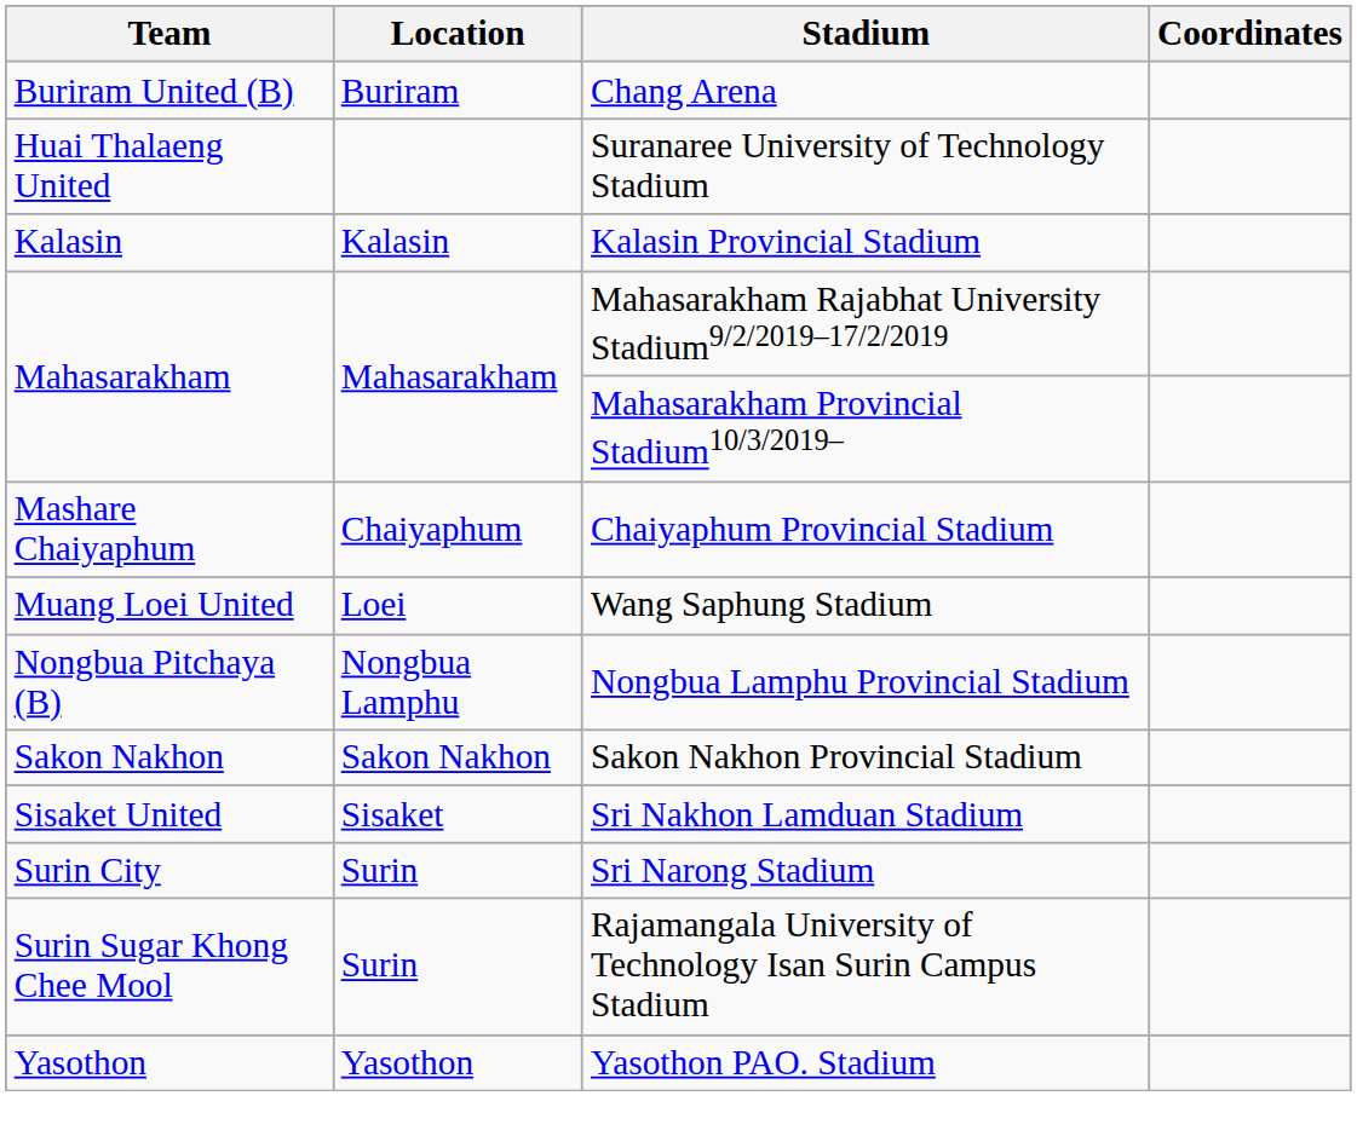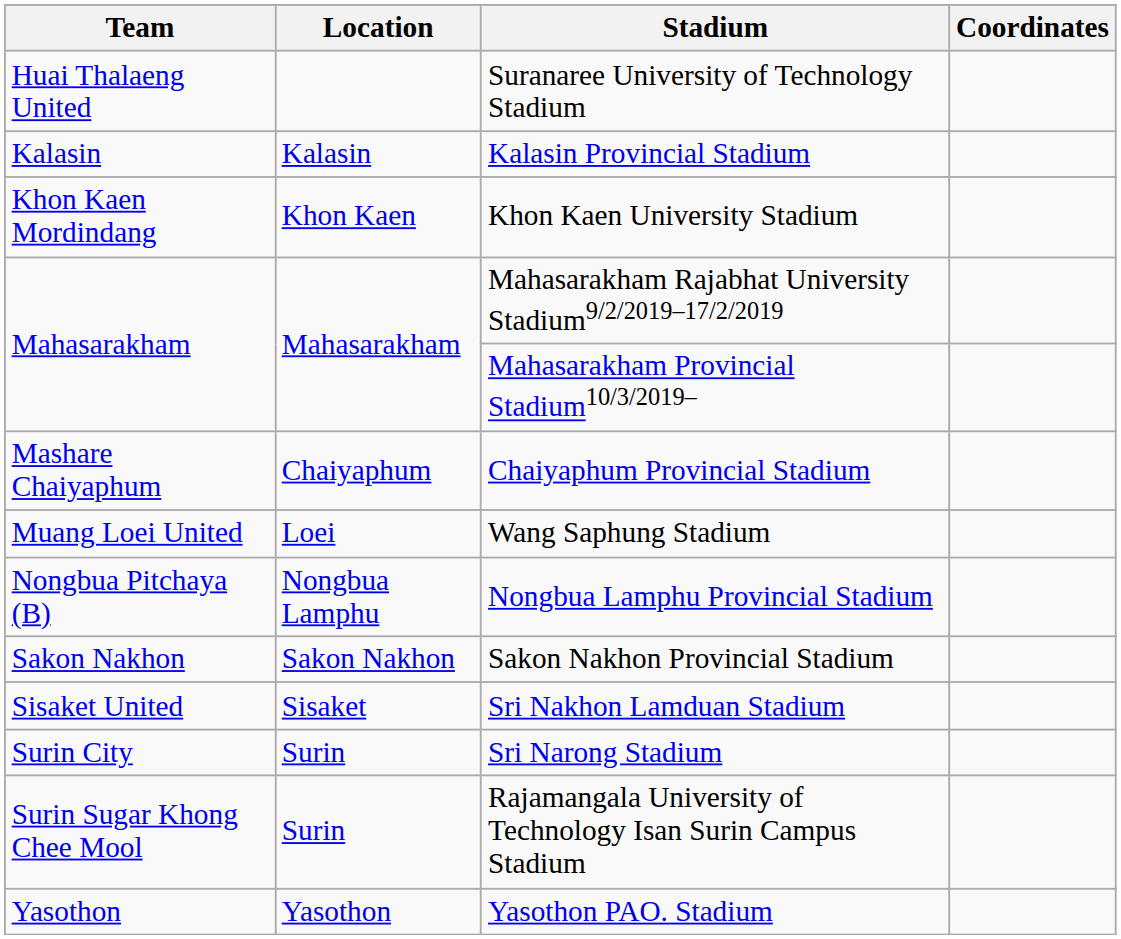 <table class="wikitable sortable">
 <tr>
 <th>Team</th>
 <th>Location</th>
 <th>Stadium</th>
 <th>Coordinates</th>
-</tr>
-<tr>
-<td><a href='#'>Buriram United (B)</a></td>
-<td><a href='#'>Buriram</a> </td>
-<td><a href='#'>Chang Arena</a></td>
-<td></td>
 </tr>
 <tr>
 <td><a href='#'>Huai Thalaeng United</a></td>
 <td></td>
 <td>Suranaree University of Technology Stadium</td>
 <td></td>
 </tr>
 <tr>
 <td><a href='#'>Kalasin</a></td>
 <td><a href='#'>Kalasin</a> </td>
 <td><a href='#'>Kalasin Provincial Stadium</a></td>
+<td></td>
+</tr>
+<tr>
+<td><a href='#'>Khon Kaen Mordindang</a></td>
+<td><a href='#'>Khon Kaen</a> </td>
+<td>Khon Kaen University Stadium</td>
 <td></td>
 </tr>
 <tr>
 <td rowspan="2"><a href='#'>Mahasarakham</a></td>
 <td rowspan="2"><a href='#'>Mahasarakham</a> </td>
 <td>Mahasarakham Rajabhat University Stadium<sup>9/2/2019–17/2/2019</sup></td>
 <td></td>
 </tr>
 <tr>
 <td><a href='#'>Mahasarakham Provincial Stadium</a><sup>10/3/2019–</sup></td>
 <td></td>
 </tr>
 <tr>
 <td><a href='#'>Mashare Chaiyaphum</a></td>
 <td><a href='#'>Chaiyaphum</a> </td>
 <td><a href='#'>Chaiyaphum Provincial Stadium</a></td>
 <td></td>
 </tr>
 <tr>
 <td><a href='#'>Muang Loei United</a></td>
 <td><a href='#'>Loei</a> </td>
 <td>Wang Saphung Stadium</td>
 <td></td>
 </tr>
 <tr>
 <td><a href='#'>Nongbua Pitchaya (B)</a></td>
 <td><a href='#'>Nongbua Lamphu</a> </td>
 <td><a href='#'>Nongbua Lamphu Provincial Stadium</a></td>
 <td></td>
 </tr>
 <tr>
 <td><a href='#'>Sakon Nakhon</a></td>
 <td><a href='#'>Sakon Nakhon</a> </td>
 <td>Sakon Nakhon Provincial Stadium</td>
 <td></td>
 </tr>
 <tr>
 <td><a href='#'>Sisaket United</a></td>
 <td><a href='#'>Sisaket</a> </td>
 <td><a href='#'>Sri Nakhon Lamduan Stadium</a></td>
 <td></td>
 </tr>
 <tr>
 <td><a href='#'>Surin City</a></td>
 <td><a href='#'>Surin</a> </td>
 <td><a href='#'>Sri Narong Stadium</a></td>
 <td></td>
 </tr>
 <tr>
 <td><a href='#'>Surin Sugar Khong Chee Mool</a></td>
 <td><a href='#'>Surin</a> </td>
 <td>Rajamangala University of Technology Isan Surin Campus Stadium</td>
 <td></td>
 </tr>
 <tr>
 <td><a href='#'>Yasothon</a></td>
 <td><a href='#'>Yasothon</a> </td>
 <td><a href='#'>Yasothon PAO. Stadium</a></td>
 <td></td>
 </tr>
 </table>
